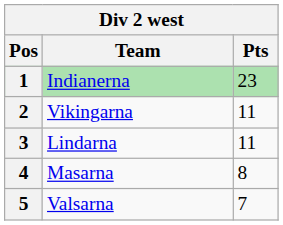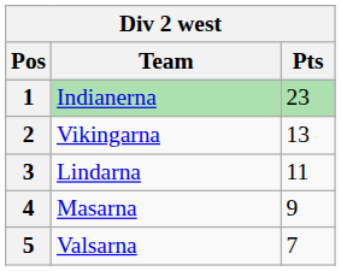 <table class="wikitable">
 <tr>
 <th colspan="3">Div 2 west</th>
 </tr>
 <tr>
 <th width=20>Pos</th>
 <th width=150>Team</th>
 <th width=30>Pts</th>
 </tr>
 <tr style="background:#ACE1AF;">
 <th>1</th>
 <td><a href='#'>Indianerna</a></td>
 <td>23</td>
 </tr>
 <tr>
 <th>2</th>
 <td><a href='#'>Vikingarna</a></td>
-<td>11</td>
+<td>13</td>
 </tr>
 <tr>
 <th>3</th>
 <td><a href='#'>Lindarna</a></td>
 <td>11</td>
 </tr>
 <tr>
 <th>4</th>
 <td><a href='#'>Masarna</a></td>
-<td>8</td>
+<td>9</td>
 </tr>
 <tr>
 <th>5</th>
 <td><a href='#'>Valsarna</a></td>
 <td>7</td>
 </tr>
 </table>
